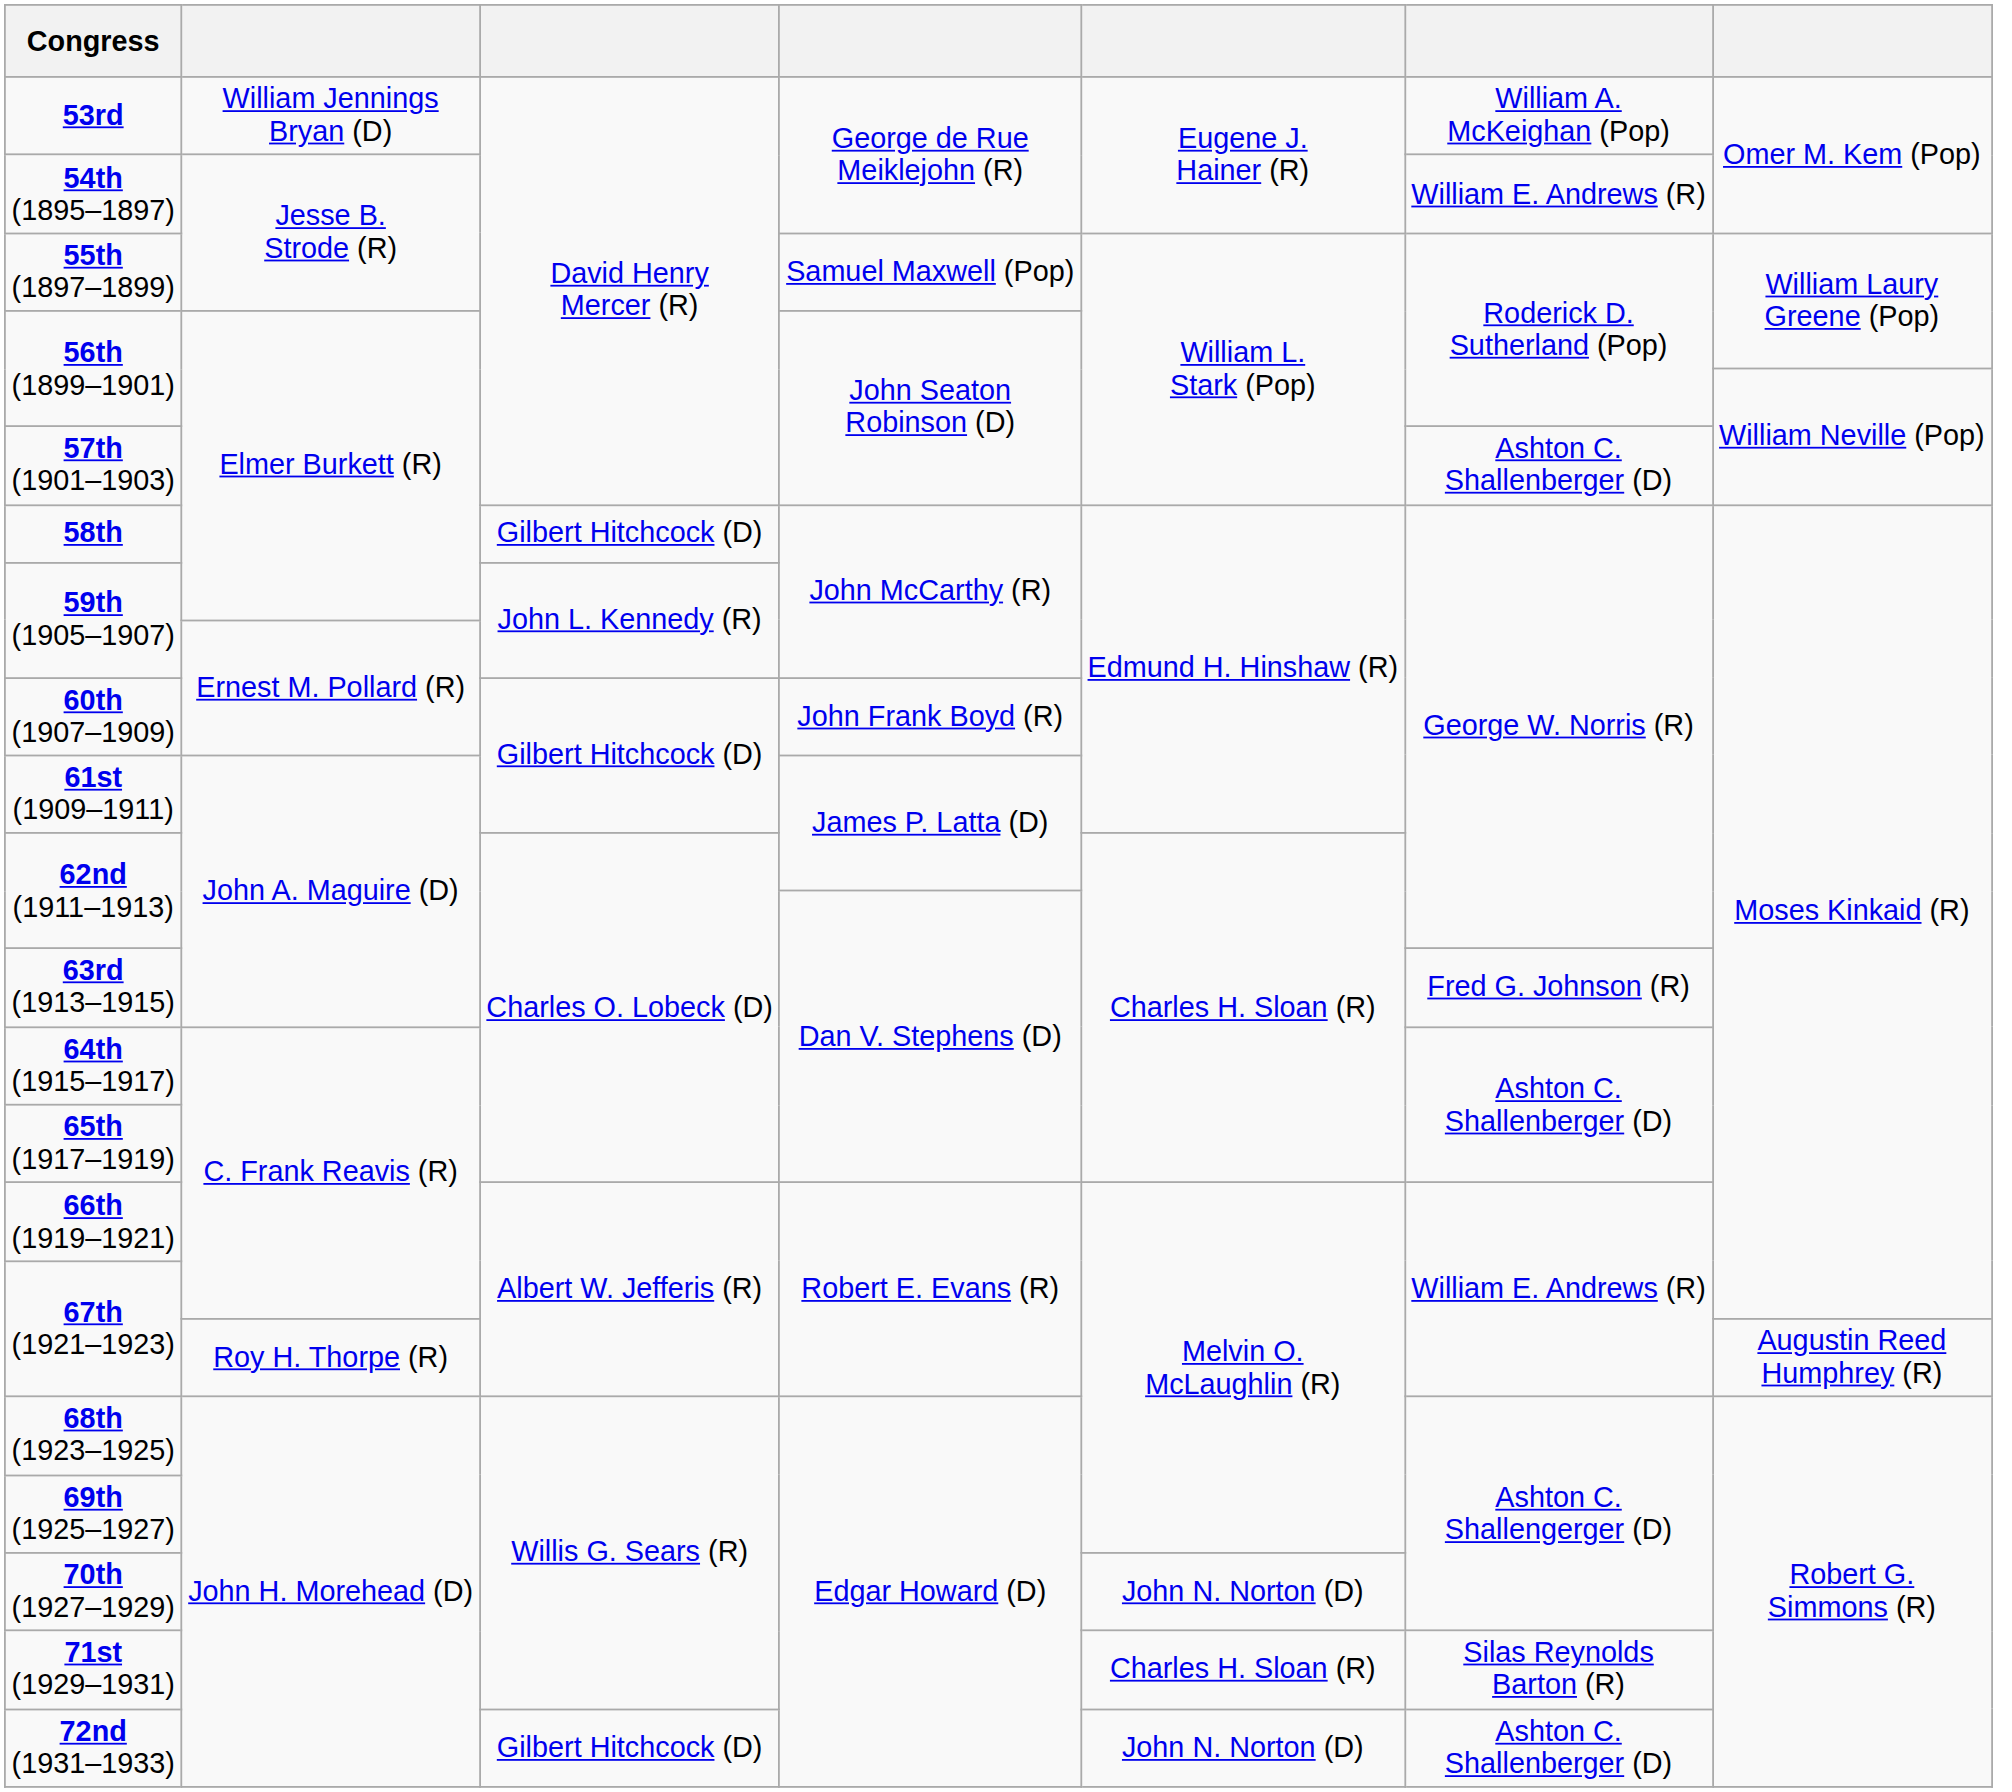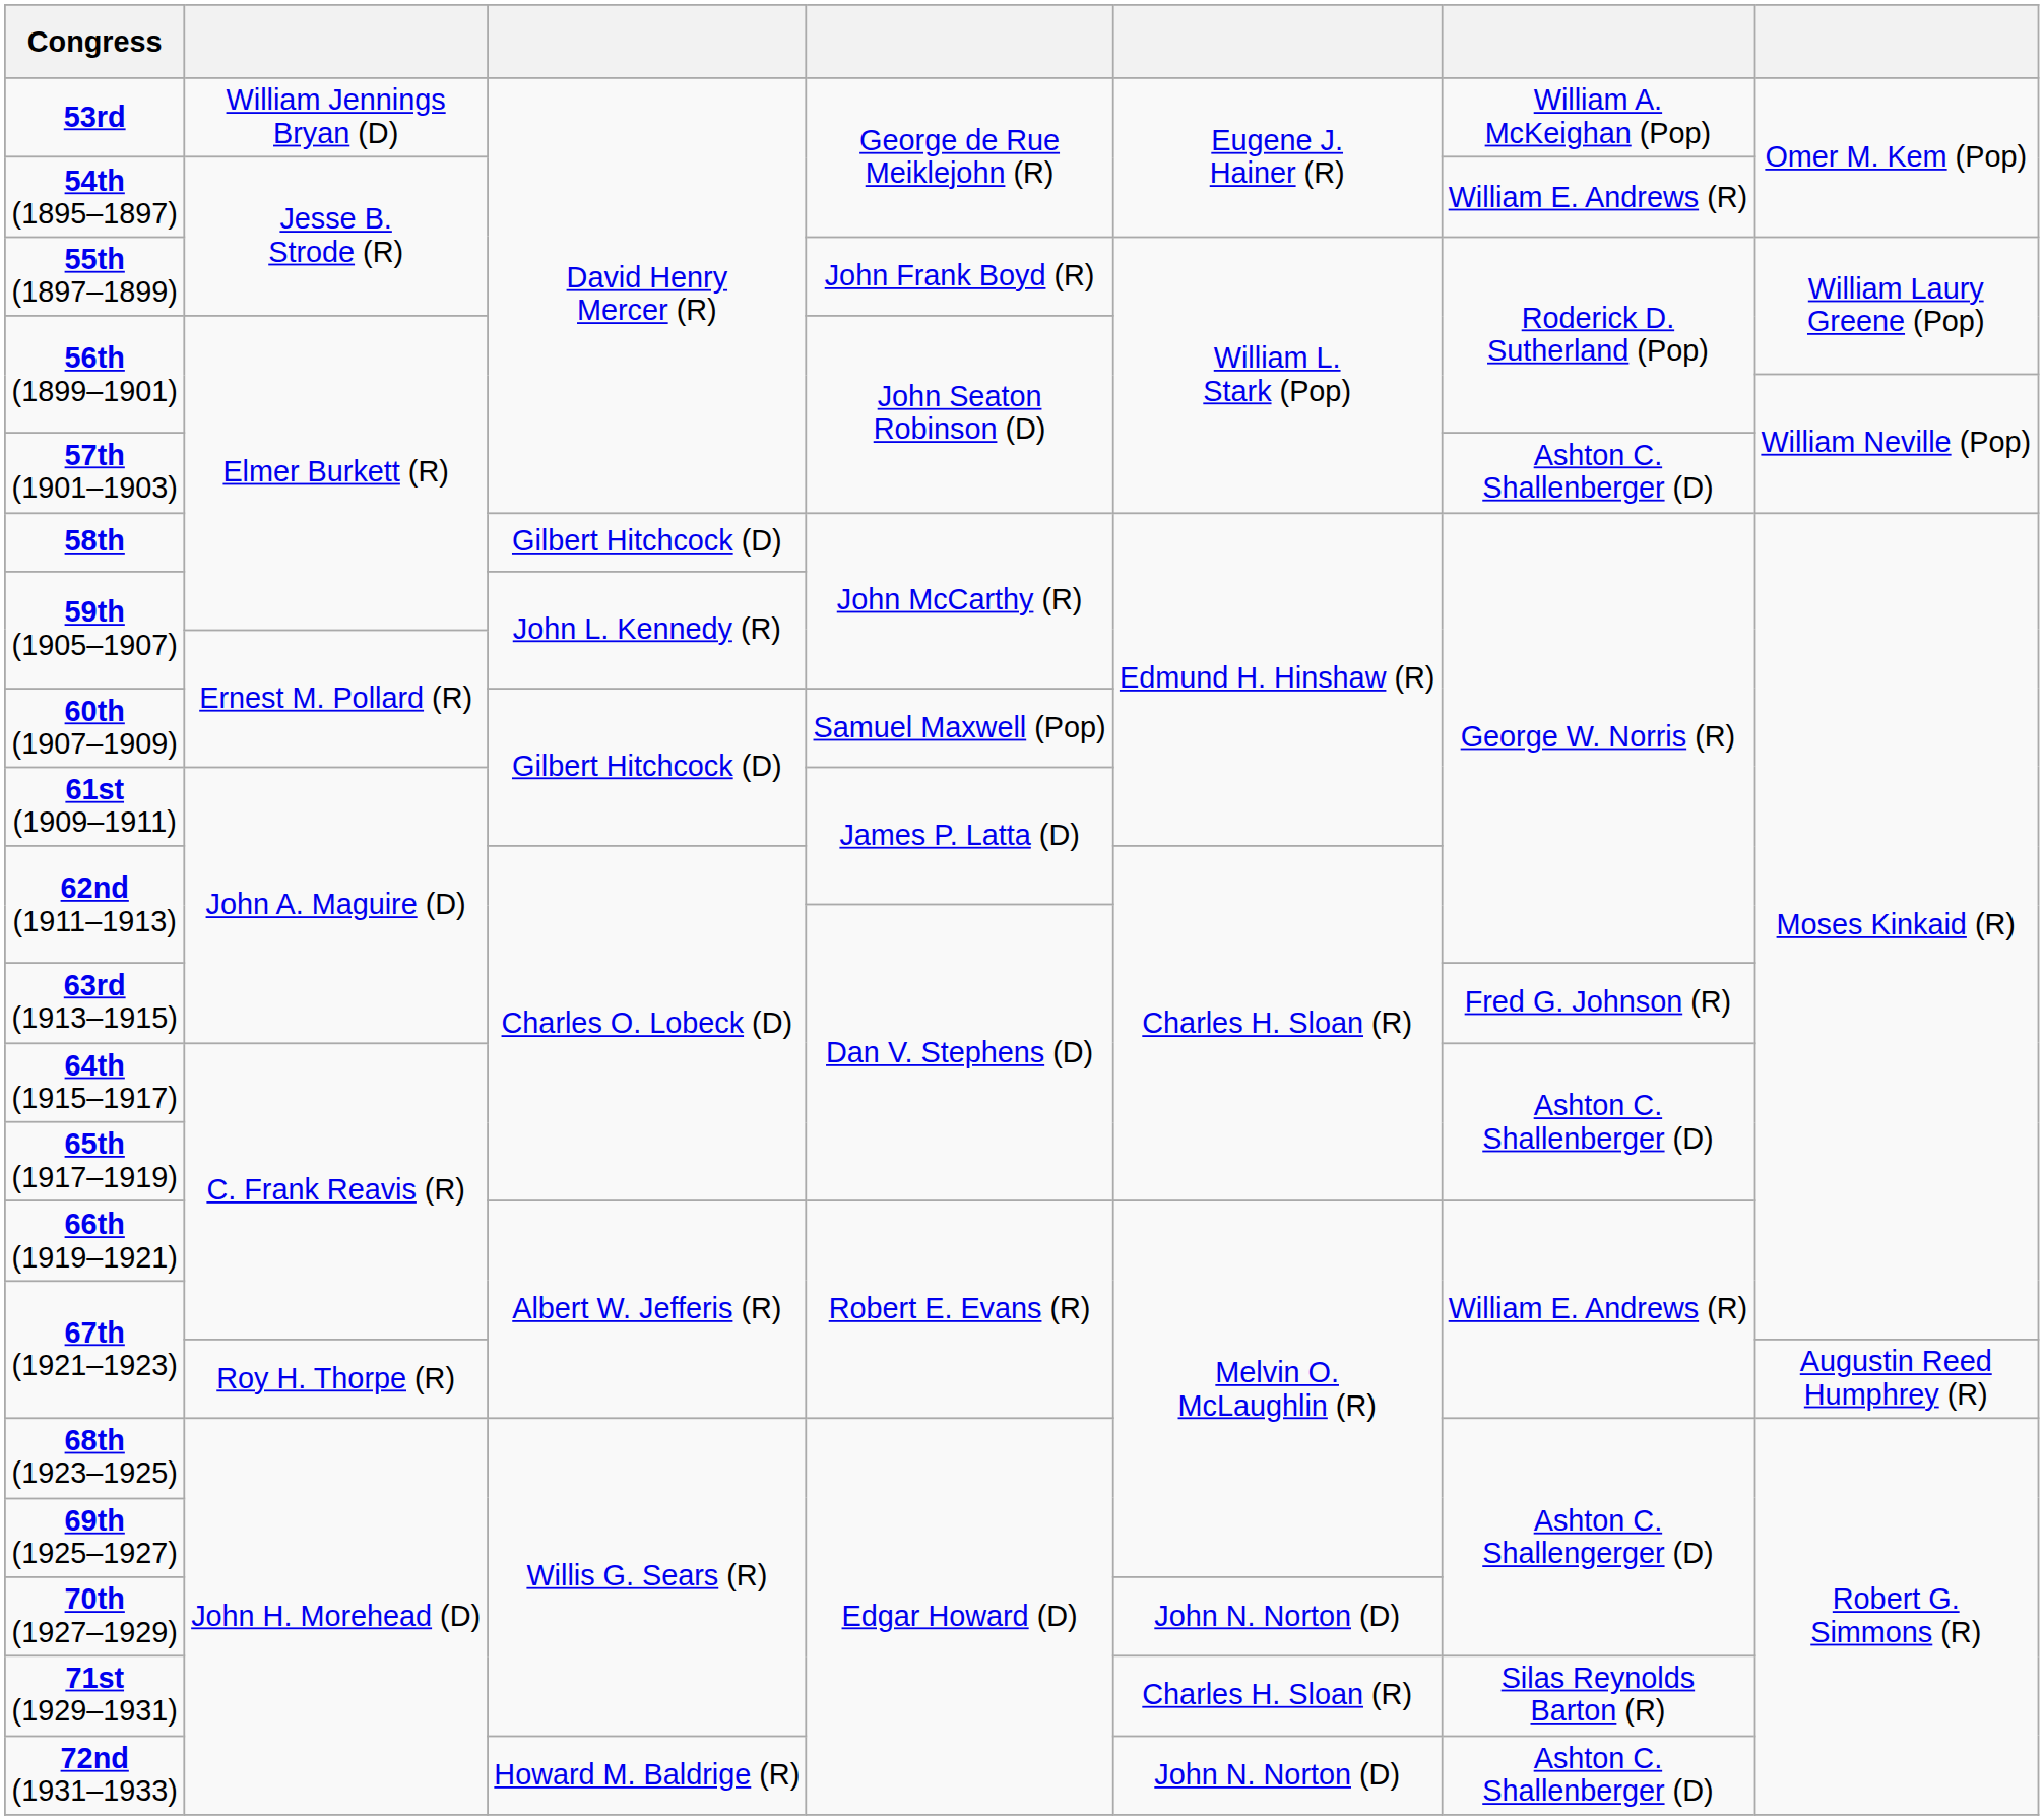 <table class="wikitable sticky-header" style="text-align:center">
 <tr style="height:2.5em">
 <th>Congress</th>
 <th></th>
 <th></th>
 <th></th>
 <th></th>
 <th></th>
 <th></th>
 </tr>
 <tr style="height:2em">
 <td><strong><a href='#'>53rd</a></strong><br></td>
 <td><a href='#'>William Jennings<br>Bryan</a> (D)</td>
 <td rowspan=6 ><a href='#'>David Henry<br>Mercer</a> (R)</td>
 <td rowspan=2 ><a href='#'>George de Rue<br>Meiklejohn</a> (R)</td>
 <td rowspan=2 ><a href='#'>Eugene J.<br>Hainer</a> (R)</td>
 <td><a href='#'>William A.<br>McKeighan</a> (Pop)</td>
 <td rowspan=2 ><a href='#'>Omer M. Kem</a> (Pop)</td>
 </tr>
 <tr style="height:2em">
 <td><strong><a href='#'>54th</a></strong><br>(1895–1897)</td>
 <td rowspan=2 ><a href='#'>Jesse B.<br>Strode</a> (R)</td>
 <td><a href='#'>William E. Andrews</a> (R)</td>
 </tr>
 <tr style="height:2em">
 <td><strong><a href='#'>55th</a></strong><br>(1897–1899)</td>
-<td><a href='#'>Samuel Maxwell</a> (Pop)</td>
+<td><a href='#'>John Frank Boyd</a> (R)</td>
 <td rowspan=4 ><a href='#'>William L.<br>Stark</a> (Pop)</td>
 <td rowspan=3 ><a href='#'>Roderick D.<br>Sutherland</a> (Pop)</td>
 <td rowspan=2 ><a href='#'>William Laury<br>Greene</a> (Pop)</td>
 </tr>
 <tr style="height:2em">
 <td rowspan=2><strong><a href='#'>56th</a></strong><br>(1899–1901)</td>
 <td rowspan=5 ><a href='#'>Elmer Burkett</a> (R)</td>
 <td rowspan=3 ><a href='#'>John Seaton<br>Robinson</a> (D)</td>
 </tr>
 <tr style="height:2em">
 <td rowspan=2 ><a href='#'>William Neville</a> (Pop)</td>
 </tr>
 <tr style="height:2em">
 <td><strong><a href='#'>57th</a></strong><br>(1901–1903)</td>
 <td><a href='#'>Ashton C.<br>Shallenberger</a> (D)</td>
 </tr>
 <tr style="height:2em">
 <td><strong><a href='#'>58th</a></strong><br></td>
 <td><a href='#'>Gilbert Hitchcock</a> (D)</td>
 <td rowspan=3 ><a href='#'>John McCarthy</a> (R)</td>
 <td rowspan=5 ><a href='#'>Edmund H. Hinshaw</a> (R)</td>
 <td rowspan=7 ><a href='#'>George W. Norris</a> (R)</td>
 <td rowspan=12 ><a href='#'>Moses Kinkaid</a> (R)</td>
 </tr>
 <tr style="height:2em">
 <td rowspan=2><strong><a href='#'>59th</a></strong><br>(1905–1907)</td>
 <td rowspan=2 ><a href='#'>John L. Kennedy</a> (R)</td>
 </tr>
 <tr style="height:2em">
 <td rowspan=2 ><a href='#'>Ernest M. Pollard</a> (R)</td>
 </tr>
 <tr style="height:2em">
 <td><strong><a href='#'>60th</a></strong><br>(1907–1909)</td>
 <td rowspan=2 ><a href='#'>Gilbert Hitchcock</a> (D)</td>
-<td><a href='#'>John Frank Boyd</a> (R)</td>
+<td><a href='#'>Samuel Maxwell</a> (Pop)</td>
 </tr>
 <tr style="height:2em">
 <td><strong><a href='#'>61st</a></strong><br>(1909–1911)</td>
 <td rowspan=4 ><a href='#'>John A. Maguire</a> (D)</td>
 <td rowspan=2 ><a href='#'>James P. Latta</a> (D)</td>
 </tr>
 <tr style="height:2em">
 <td rowspan=2><strong><a href='#'>62nd</a></strong><br>(1911–1913)</td>
 <td rowspan=5 ><a href='#'>Charles O. Lobeck</a> (D)</td>
 <td rowspan=5 ><a href='#'>Charles H. Sloan</a> (R)</td>
 </tr>
 <tr style="height:2em">
 <td rowspan=4 ><a href='#'>Dan V. Stephens</a> (D)</td>
 </tr>
 <tr style="height:2em">
 <td><strong><a href='#'>63rd</a></strong><br>(1913–1915)</td>
 <td><a href='#'>Fred G. Johnson</a> (R)</td>
 </tr>
 <tr style="height:2em">
 <td><strong><a href='#'>64th</a></strong><br>(1915–1917)</td>
 <td rowspan=4 ><a href='#'>C. Frank Reavis</a> (R)</td>
 <td rowspan=2 ><a href='#'>Ashton C.<br>Shallenberger</a> (D)</td>
 </tr>
 <tr style="height:2em">
 <td><strong><a href='#'>65th</a></strong><br>(1917–1919)</td>
 </tr>
 <tr style="height:2em">
 <td><strong><a href='#'>66th</a></strong><br>(1919–1921)</td>
 <td rowspan=3 ><a href='#'>Albert W. Jefferis</a> (R)</td>
 <td rowspan=3 ><a href='#'>Robert E. Evans</a> (R)</td>
 <td rowspan=5 ><a href='#'>Melvin O.<br>McLaughlin</a> (R)</td>
 <td rowspan=3 ><a href='#'>William E. Andrews</a> (R)</td>
 </tr>
 <tr style="height:2em">
 <td rowspan=2><strong><a href='#'>67th</a></strong><br>(1921–1923)</td>
 </tr>
 <tr style="height:2em">
 <td><a href='#'>Roy H. Thorpe</a> (R)</td>
 <td><a href='#'>Augustin Reed<br>Humphrey</a> (R)</td>
 </tr>
 <tr style="height:2em">
 <td><strong><a href='#'>68th</a></strong><br>(1923–1925)</td>
 <td rowspan=5 ><a href='#'>John H. Morehead</a> (D)</td>
 <td rowspan=4 ><a href='#'>Willis G. Sears</a> (R)</td>
 <td rowspan=5 ><a href='#'>Edgar Howard</a> (D)</td>
 <td rowspan=3 ><a href='#'>Ashton C.<br>Shallengerger</a> (D)</td>
 <td rowspan=5 ><a href='#'>Robert G.<br>Simmons</a> (R)</td>
 </tr>
 <tr style="height:2em">
 <td><strong><a href='#'>69th</a></strong><br>(1925–1927)</td>
 </tr>
 <tr style="height:2em">
 <td><strong><a href='#'>70th</a></strong><br>(1927–1929)</td>
 <td><a href='#'>John N. Norton</a> (D)</td>
 </tr>
 <tr style="height:2em">
 <td><strong><a href='#'>71st</a></strong><br>(1929–1931)</td>
 <td><a href='#'>Charles H. Sloan</a> (R)</td>
 <td><a href='#'>Silas Reynolds<br>Barton</a> (R)</td>
 </tr>
 <tr style="height:2em">
 <td><strong><a href='#'>72nd</a></strong><br>(1931–1933)</td>
-<td><a href='#'>Gilbert Hitchcock</a> (D)</td>
+<td><a href='#'>Howard M. Baldrige</a> (R)</td>
 <td><a href='#'>John N. Norton</a> (D)</td>
 <td><a href='#'>Ashton C.<br>Shallenberger</a> (D)</td>
 </tr>
 </table>
